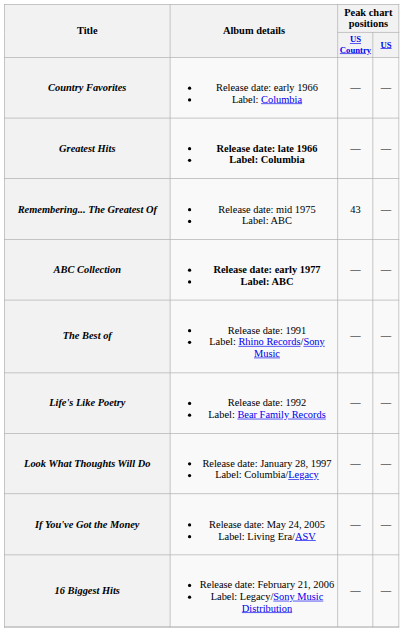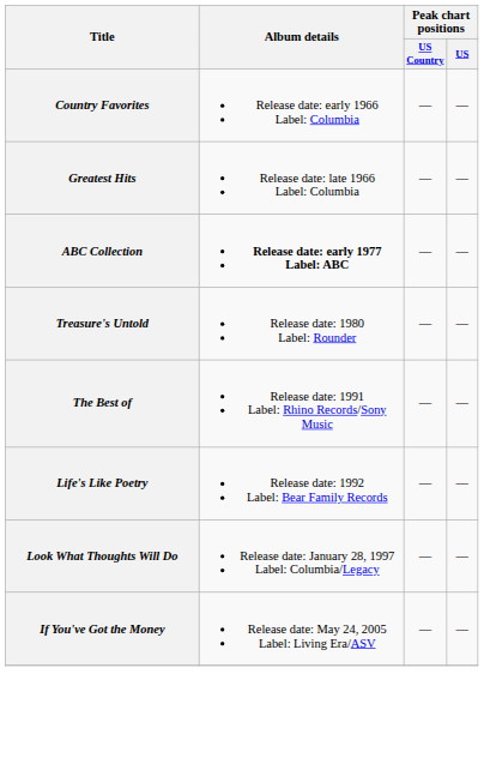 <table class="wikitable plainrowheaders" style="text-align:center;">
 <tr>
 <th rowspan="2" style="width:22em;">Title</th>
 <th rowspan="2" style="width:20em;">Album details</th>
 <th colspan="2">Peak chart<br>positions</th>
 </tr>
 <tr style="font-size:smaller;">
 <th width="45"><a href='#'>US Country</a></th>
 <th width="45"><a href='#'>US</a></th>
 </tr>
 <tr>
 <th scope="row"><em>Country Favorites</em></th>
 <td><br><ul><li>Release date: early 1966</li><li>Label: <a href='#'>Columbia</a></li></ul></td>
 <td>—</td>
 <td>—</td>
 </tr>
 <tr>
 <th scope="row"><em>Greatest Hits</em></th>
-<td><strong><br><ul><li>Release date: late 1966</li><li>Label: Columbia</li></ul></strong></td>
+<td><br><ul><li>Release date: late 1966</li><li>Label: Columbia</li></ul></td>
 <td>—</td>
-<td>—</td>
-</tr>
-<tr>
-<th scope="row"><em>Remembering... The Greatest Of</em></th>
-<td><br><ul><li>Release date: mid 1975</li><li>Label: ABC</li></ul></td>
-<td>43</td>
 <td>—</td>
 </tr>
 <tr>
 <th scope="row"><em>ABC Collection</em></th>
 <td><strong><br><ul><li>Release date: early 1977</li><li>Label: ABC</li></ul></strong></td>
+<td>—</td>
+<td>—</td>
+</tr>
+<tr>
+<th scope="row"><em>Treasure's Untold</em></th>
+<td><br><ul><li>Release date: 1980</li><li>Label: <a href='#'>Rounder</a></li></ul></td>
 <td>—</td>
 <td>—</td>
 </tr>
 <tr>
 <th scope="row"><em>The Best of</em></th>
 <td><br><ul><li>Release date: 1991</li><li>Label: <a href='#'>Rhino Records</a>/<a href='#'>Sony Music</a></li></ul></td>
 <td>—</td>
 <td>—</td>
 </tr>
 <tr>
 <th scope="row"><em>Life's Like Poetry</em></th>
 <td><br><ul><li>Release date: 1992</li><li>Label: <a href='#'>Bear Family Records</a></li></ul></td>
 <td>—</td>
 <td>—</td>
 </tr>
 <tr>
 <th scope="row"><em>Look What Thoughts Will Do</em></th>
 <td><br><ul><li>Release date: January 28, 1997</li><li>Label: Columbia/<a href='#'>Legacy</a></li></ul></td>
 <td>—</td>
 <td>—</td>
 </tr>
 <tr>
 <th scope="row"><em>If You've Got the Money</em></th>
 <td><br><ul><li>Release date: May 24, 2005</li><li>Label: Living Era/<a href='#'>ASV</a></li></ul></td>
 <td>—</td>
 <td>—</td>
 </tr>
 <tr>
-<th scope="row"><em>16 Biggest Hits</em></th>
-<td><br><ul><li>Release date: February 21, 2006</li><li>Label: Legacy/<a href='#'>Sony Music Distribution</a></li></ul></td>
-<td>—</td>
-<td>—</td>
-</tr>
-<tr>
 </tr>
 </table>
